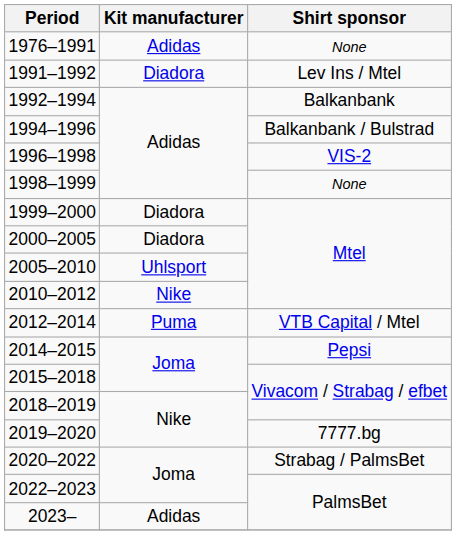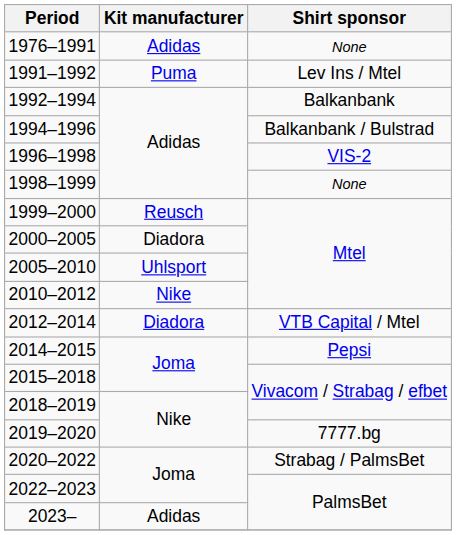 <table class="wikitable" style="text-align: center">
 <tr>
 <th>Period</th>
 <th>Kit manufacturer</th>
 <th>Shirt sponsor</th>
 </tr>
 <tr>
 <td>1976–1991</td>
 <td><a href='#'>Adidas</a></td>
 <td><small><em>None</em></small></td>
 </tr>
 <tr>
 <td>1991–1992</td>
-<td><a href='#'>Diadora</a></td>
+<td><a href='#'>Puma</a></td>
 <td>Lev Ins / Mtel</td>
 </tr>
 <tr>
 <td>1992–1994</td>
 <td rowspan=4>Adidas</td>
 <td>Balkanbank</td>
 </tr>
 <tr>
 <td>1994–1996</td>
 <td>Balkanbank / Bulstrad</td>
 </tr>
 <tr>
 <td>1996–1998</td>
 <td><a href='#'>VIS-2</a></td>
 </tr>
 <tr>
 <td>1998–1999</td>
 <td><small><em>None</em></small></td>
 </tr>
 <tr>
 <td>1999–2000</td>
-<td>Diadora</td>
+<td><a href='#'>Reusch</a></td>
 <td rowspan=4><a href='#'>Mtel</a></td>
 </tr>
 <tr>
 <td>2000–2005</td>
 <td>Diadora</td>
 </tr>
 <tr>
 <td>2005–2010</td>
 <td><a href='#'>Uhlsport</a></td>
 </tr>
 <tr>
 <td>2010–2012</td>
 <td><a href='#'>Nike</a></td>
 </tr>
 <tr>
 <td>2012–2014</td>
-<td><a href='#'>Puma</a></td>
+<td><a href='#'>Diadora</a></td>
 <td><a href='#'>VTB Capital</a> / Mtel</td>
 </tr>
 <tr>
 <td>2014–2015</td>
 <td rowspan=2><a href='#'>Joma</a></td>
 <td><a href='#'>Pepsi</a></td>
 </tr>
 <tr>
 <td>2015–2018</td>
 <td rowspan=2><a href='#'>Vivacom</a> / <a href='#'>Strabag</a> / <a href='#'>efbet</a></td>
 </tr>
 <tr>
 <td>2018–2019</td>
 <td rowspan=2>Nike</td>
 </tr>
 <tr>
 <td>2019–2020</td>
 <td>7777.bg</td>
 </tr>
 <tr>
 <td>2020–2022</td>
 <td rowspan=2>Joma</td>
 <td>Strabag / PalmsBet</td>
 </tr>
 <tr>
 <td>2022–2023</td>
 <td rowspan=2>PalmsBet</td>
 </tr>
 <tr>
 <td>2023–</td>
 <td>Adidas</td>
 </tr>
 <tr>
 </tr>
 </table>
